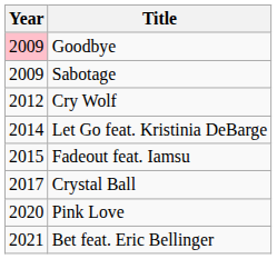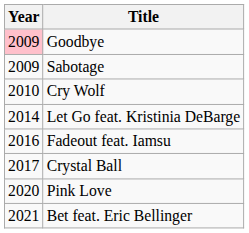 <table class="wikitable" style="text-align:center;">
 <tr>
 <th>Year</th>
 <th>Title</th>
 </tr>
 <tr>
 <td style="background: pink;">2009</td>
 <td style="text-align:left;">Goodbye</td>
 </tr>
 <tr>
 <td>2009</td>
 <td style="text-align:left;">Sabotage</td>
 </tr>
 <tr>
-<td>2012</td>
+<td>2010</td>
 <td style="text-align:left;">Cry Wolf</td>
 </tr>
 <tr>
 <td>2014</td>
 <td style="text-align:left;">Let Go feat. Kristinia DeBarge</td>
 </tr>
 <tr>
-<td>2015</td>
+<td>2016</td>
 <td style="text-align:left;">Fadeout feat. Iamsu</td>
 </tr>
 <tr>
 <td>2017</td>
 <td style="text-align:left;">Crystal Ball</td>
 </tr>
 <tr>
 <td>2020</td>
 <td style="text-align:left;">Pink Love</td>
 </tr>
 <tr>
 <td>2021</td>
 <td style="text-align:left;">Bet feat. Eric Bellinger</td>
 </tr>
 </table>
